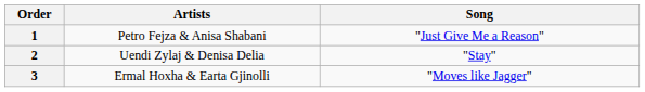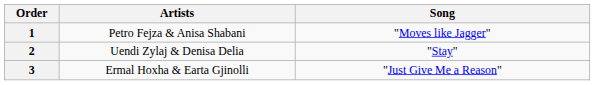 <table class="wikitable" style="text-align:center; width:50%;">
 <tr>
 <th width="03%">Order</th>
 <th width="20%">Artists</th>
 <th width="25%">Song</th>
 </tr>
 <tr>
 <th>1</th>
 <td>Petro Fejza & Anisa Shabani</td>
-<td>"<a href='#'>Just Give Me a Reason</a>"</td>
+<td>"<a href='#'>Moves like Jagger</a>"</td>
 </tr>
 <tr>
 <th>2</th>
 <td>Uendi Zylaj & Denisa Delia</td>
 <td>"<a href='#'>Stay</a>"</td>
 </tr>
 <tr>
 <th>3</th>
 <td>Ermal Hoxha & Earta Gjinolli</td>
-<td>"<a href='#'>Moves like Jagger</a>"</td>
+<td>"<a href='#'>Just Give Me a Reason</a>"</td>
 </tr>
 </table>
